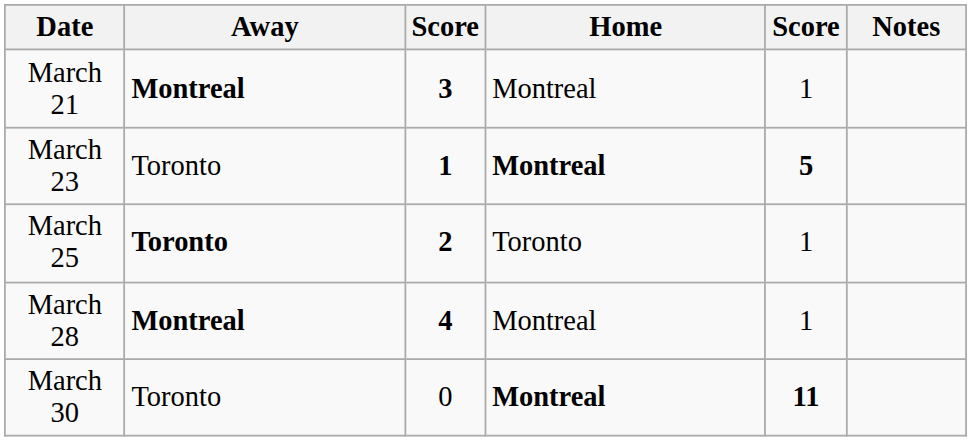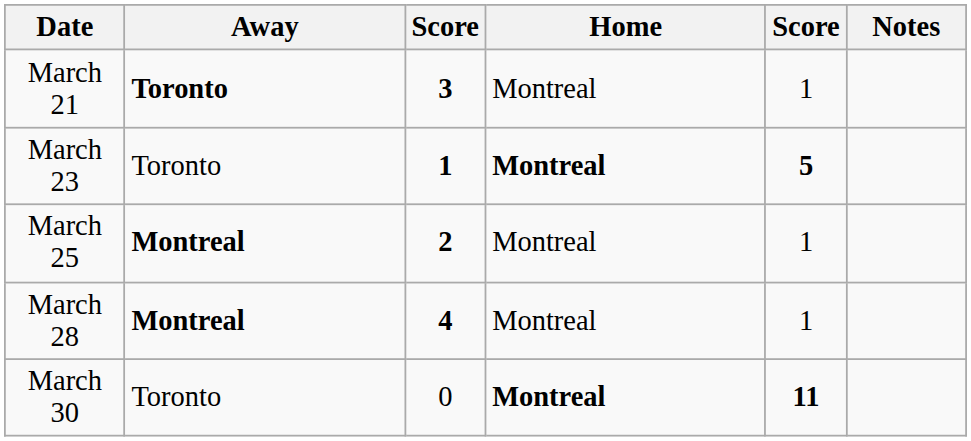 <table class="wikitable">
 <tr>
 <th bgcolor="#DDDDFF" width="60">Date</th>
 <th bgcolor="#DDDDFF" width="150">Away</th>
 <th bgcolor="#DDDDFF" width="5">Score</th>
 <th bgcolor="#DDDDFF" width="150">Home</th>
 <th bgcolor="#DDDDFF" width="5">Score</th>
 <th bgcolor="#DDDDFF" width="60">Notes</th>
 </tr>
 <tr>
 <td align="center">March 21</td>
-<td><strong>Montreal </strong></td>
+<td><strong>Toronto</strong></td>
 <td align="center"><strong>3</strong></td>
 <td>Montreal</td>
 <td align="center">1</td>
 <td></td>
 </tr>
 <tr>
 <td align="center">March 23</td>
 <td>Toronto</td>
 <td align="center"><strong>1</strong></td>
 <td><strong>Montreal</strong></td>
 <td align="center"><strong>5</strong></td>
 <td></td>
 </tr>
 <tr>
 <td align="center">March 25</td>
-<td><strong>Toronto</strong></td>
+<td><strong>Montreal </strong></td>
 <td align="center"><strong>2</strong></td>
-<td>Toronto</td>
+<td>Montreal</td>
 <td align="center">1</td>
 <td></td>
 </tr>
 <tr>
 <td align="center">March 28</td>
 <td><strong>Montreal</strong></td>
 <td align="center"><strong>4</strong></td>
 <td>Montreal</td>
 <td align="center">1</td>
 <td></td>
 </tr>
 <tr>
 <td align="center">March 30</td>
 <td>Toronto</td>
 <td align="center">0</td>
 <td><strong>Montreal </strong></td>
 <td align="center"><strong>11</strong></td>
 <td></td>
 </tr>
 </table>
